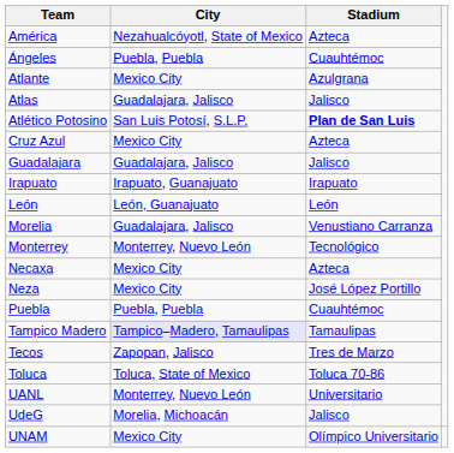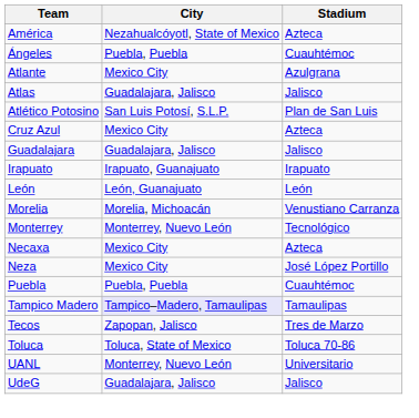 <table class="wikitable" class="toccolours sortable">
 <tr>
 <th>Team</th>
 <th>City</th>
 <th>Stadium</th>
 </tr>
 <tr>
 <td><a href='#'>América</a></td>
 <td><a href='#'>Nezahualcóyotl</a>, <a href='#'>State of Mexico</a></td>
 <td><a href='#'>Azteca</a></td>
 </tr>
 <tr>
 <td><a href='#'>Ángeles</a></td>
 <td><a href='#'>Puebla</a>, <a href='#'>Puebla</a></td>
 <td><a href='#'>Cuauhtémoc</a></td>
 </tr>
 <tr>
 <td><a href='#'>Atlante</a></td>
 <td><a href='#'>Mexico City</a></td>
 <td><a href='#'>Azulgrana</a></td>
 </tr>
 <tr>
 <td><a href='#'>Atlas</a></td>
 <td><a href='#'>Guadalajara</a>, <a href='#'>Jalisco</a></td>
 <td><a href='#'>Jalisco</a></td>
 </tr>
 <tr>
 <td><a href='#'>Atlético Potosino</a></td>
 <td><a href='#'>San Luis Potosí</a>, <a href='#'>S.L.P.</a></td>
-<td><strong><a href='#'>Plan de San Luis</a></strong></td>
+<td><a href='#'>Plan de San Luis</a></td>
 </tr>
 <tr>
 <td><a href='#'>Cruz Azul</a></td>
 <td><a href='#'>Mexico City</a></td>
 <td><a href='#'>Azteca</a></td>
 </tr>
 <tr>
 <td><a href='#'>Guadalajara</a></td>
 <td><a href='#'>Guadalajara</a>, <a href='#'>Jalisco</a></td>
 <td><a href='#'>Jalisco</a></td>
 </tr>
 <tr>
 <td><a href='#'>Irapuato</a></td>
 <td><a href='#'>Irapuato</a>, <a href='#'>Guanajuato</a></td>
 <td><a href='#'>Irapuato</a></td>
 </tr>
 <tr>
 <td><a href='#'>León</a></td>
 <td><a href='#'>León, Guanajuato</a></td>
 <td><a href='#'>León</a></td>
 </tr>
 <tr>
 <td><a href='#'>Morelia</a></td>
-<td><a href='#'>Guadalajara</a>, <a href='#'>Jalisco</a></td>
+<td><a href='#'>Morelia</a>, <a href='#'>Michoacán</a></td>
 <td><a href='#'>Venustiano Carranza</a></td>
 </tr>
 <tr>
 <td><a href='#'>Monterrey</a></td>
 <td><a href='#'>Monterrey</a>, <a href='#'>Nuevo León</a></td>
 <td><a href='#'>Tecnológico</a></td>
 </tr>
 <tr>
 <td><a href='#'>Necaxa</a></td>
 <td><a href='#'>Mexico City</a></td>
 <td><a href='#'>Azteca</a></td>
 </tr>
 <tr>
 <td><a href='#'>Neza</a></td>
 <td><a href='#'>Mexico City</a></td>
 <td><a href='#'>José López Portillo</a></td>
 </tr>
 <tr>
 <td><a href='#'>Puebla</a></td>
 <td><a href='#'>Puebla</a>, <a href='#'>Puebla</a></td>
 <td><a href='#'>Cuauhtémoc</a></td>
 </tr>
 <tr>
 <td><a href='#'>Tampico Madero</a></td>
 <td style="background: lavender;"><a href='#'>Tampico</a>–<a href='#'>Madero</a>, <a href='#'>Tamaulipas</a></td>
 <td><a href='#'>Tamaulipas</a></td>
 </tr>
 <tr>
 <td><a href='#'>Tecos</a></td>
 <td><a href='#'>Zapopan</a>, <a href='#'>Jalisco</a></td>
 <td><a href='#'>Tres de Marzo</a></td>
 </tr>
 <tr>
 <td><a href='#'>Toluca</a></td>
 <td><a href='#'>Toluca</a>, <a href='#'>State of Mexico</a></td>
 <td><a href='#'>Toluca 70-86</a></td>
 </tr>
 <tr>
 <td><a href='#'>UANL</a></td>
 <td><a href='#'>Monterrey</a>, <a href='#'>Nuevo León</a></td>
 <td><a href='#'>Universitario</a></td>
 </tr>
 <tr>
 <td><a href='#'>UdeG</a></td>
-<td><a href='#'>Morelia</a>, <a href='#'>Michoacán</a></td>
+<td><a href='#'>Guadalajara</a>, <a href='#'>Jalisco</a></td>
 <td><a href='#'>Jalisco</a></td>
 </tr>
-<tr>
-<td><a href='#'>UNAM</a></td>
-<td><a href='#'>Mexico City</a></td>
-<td><a href='#'>Olímpico Universitario</a></td>
-<td></td>
-</tr>
 </table>
